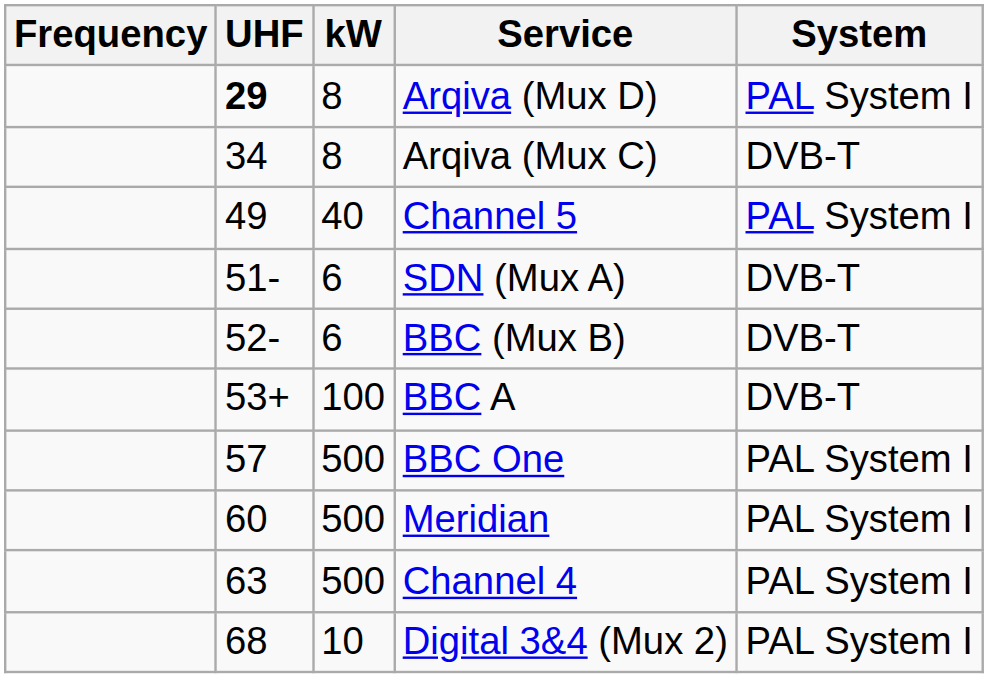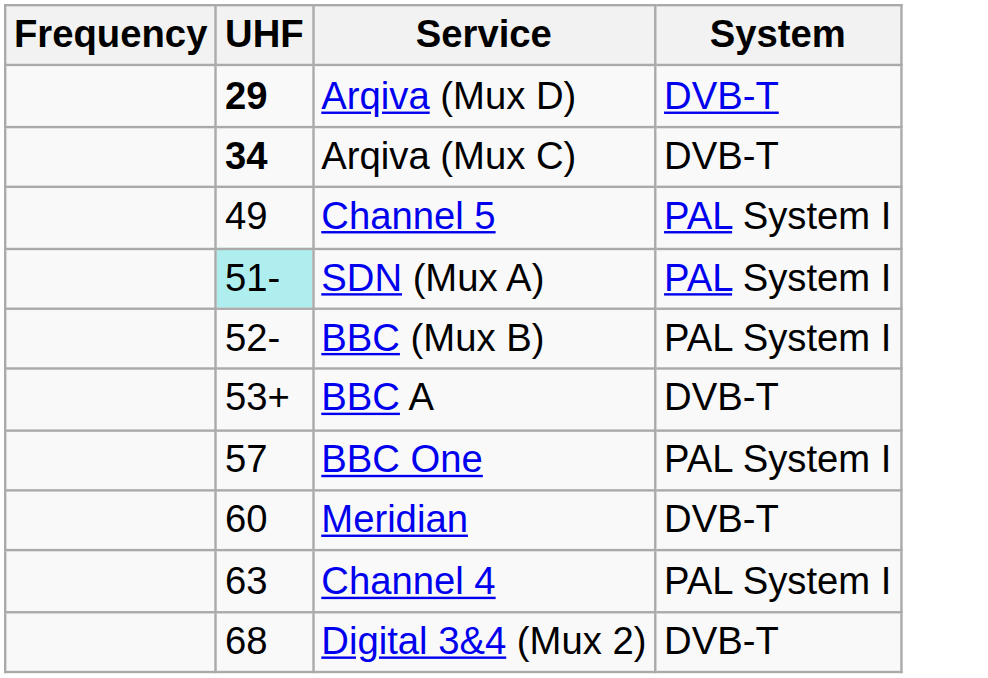 <table class="wikitable sortable">
 <tr>
 <th>Frequency</th>
 <th>UHF</th>
-<th>kW</th>
 <th>Service</th>
 <th>System</th>
 </tr>
 <tr>
 <td></td>
 <td><strong>29</strong></td>
-<td>8</td>
 <td><a href='#'>Arqiva</a> (Mux D)</td>
-<td><a href='#'>PAL</a> System I</td>
+<td><a href='#'>DVB-T</a></td>
 </tr>
 <tr>
 <td></td>
-<td>34</td>
-<td>8</td>
+<td><strong>34</strong></td>
 <td>Arqiva (Mux C)</td>
 <td>DVB-T</td>
 </tr>
 <tr>
 <td></td>
 <td>49</td>
-<td>40</td>
 <td><a href='#'>Channel 5</a></td>
 <td><a href='#'>PAL</a> System I</td>
 </tr>
 <tr>
 <td></td>
-<td>51-</td>
-<td>6</td>
+<td style="background: paleturquoise;">51-</td>
 <td><a href='#'>SDN</a> (Mux A)</td>
-<td>DVB-T</td>
+<td><a href='#'>PAL</a> System I</td>
 </tr>
 <tr>
 <td></td>
 <td>52-</td>
-<td>6</td>
 <td><a href='#'>BBC</a> (Mux B)</td>
-<td>DVB-T</td>
+<td>PAL System I</td>
 </tr>
 <tr>
 <td></td>
 <td>53+</td>
-<td>100</td>
 <td><a href='#'>BBC</a> A</td>
 <td>DVB-T</td>
 </tr>
 <tr>
 <td></td>
 <td>57</td>
-<td>500</td>
 <td><a href='#'>BBC One</a></td>
 <td>PAL System I</td>
 </tr>
 <tr>
 <td></td>
 <td>60</td>
-<td>500</td>
 <td><a href='#'>Meridian</a></td>
-<td>PAL System I</td>
+<td>DVB-T</td>
 </tr>
 <tr>
 <td></td>
 <td>63</td>
-<td>500</td>
 <td><a href='#'>Channel 4</a></td>
 <td>PAL System I</td>
 </tr>
 <tr>
 <td></td>
 <td>68</td>
-<td>10</td>
 <td><a href='#'>Digital 3&4</a> (Mux 2)</td>
-<td>PAL System I</td>
+<td>DVB-T</td>
 </tr>
 </table>
